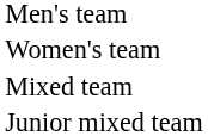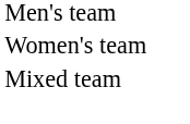 <table>
 <tr>
 <td>Men's team</td>
 <td></td>
 <td></td>
 <td></td>
 </tr>
 <tr>
 <td>Women's team</td>
 <td></td>
 <td></td>
 <td></td>
 </tr>
 <tr>
 <td>Mixed team</td>
 <td></td>
 <td></td>
 <td></td>
 </tr>
-<tr>
-<td>Junior mixed team</td>
-<td></td>
-<td></td>
-<td></td>
-</tr>
 </table>
